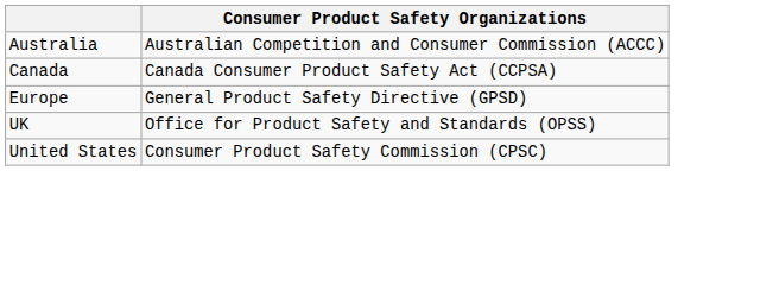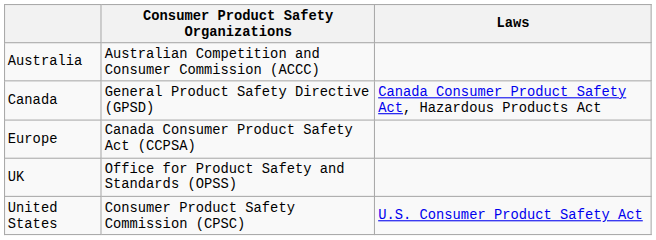 <table class="wikitable">
 <tr>
 <th></th>
 <th>Consumer Product Safety Organizations</th>
+<th>Laws</th>
 </tr>
 <tr>
 <td>Australia</td>
 <td>Australian Competition and Consumer Commission (ACCC)</td>
+<td></td>
 </tr>
 <tr>
 <td>Canada</td>
-<td>Canada Consumer Product Safety Act (CCPSA)</td>
+<td>General Product Safety Directive (GPSD)</td>
+<td><a href='#'>Canada Consumer Product Safety Act</a>, Hazardous Products Act</td>
 </tr>
 <tr>
 <td>Europe</td>
-<td>General Product Safety Directive (GPSD)</td>
+<td>Canada Consumer Product Safety Act (CCPSA)</td>
+<td></td>
 </tr>
 <tr>
 <td>UK</td>
 <td>Office for Product Safety and Standards (OPSS)</td>
+<td></td>
 </tr>
 <tr>
 <td>United States</td>
 <td>Consumer Product Safety Commission (CPSC)</td>
+<td><a href='#'>U.S. Consumer Product Safety Act</a></td>
 </tr>
 </table>
